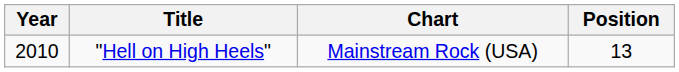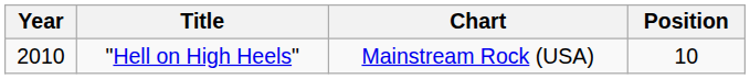 <table class="wikitable" width="550px">
 <tr>
 <th align="center">Year</th>
 <th align="center">Title</th>
 <th align="center">Chart</th>
 <th align="center">Position</th>
 </tr>
 <tr>
 <td align="center">2010</td>
 <td align="center">"<a href='#'>Hell on High Heels</a>"</td>
 <td align="center"><a href='#'>Mainstream Rock</a> (USA)</td>
-<td align="center">13</td>
+<td align="center">10</td>
 </tr>
 </table>
